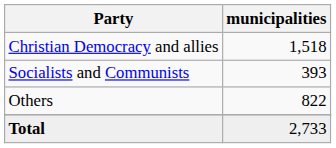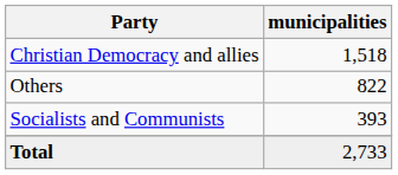 <table class="wikitable" style="font-size: 90%;">
 <tr bgcolor="EFEFEF">
 <th>Party</th>
 <th>municipalities</th>
 </tr>
 <tr>
 <td><a href='#'>Christian Democracy</a> and allies</td>
 <td align=right>1,518</td>
 </tr>
 <tr>
+<td>Others</td>
+<td align=right>822</td>
+</tr>
+<tr>
 <td><a href='#'>Socialists</a> and <a href='#'>Communists</a></td>
 <td align=right>393</td>
-</tr>
-<tr>
-<td>Others</td>
-<td align=right>822</td>
 </tr>
 <tr>
 </tr>
 <tr bgcolor="EFEFEF">
 <td align=left><strong>Total</strong></td>
 <td align=right>2,733</td>
 </tr>
 </table>
